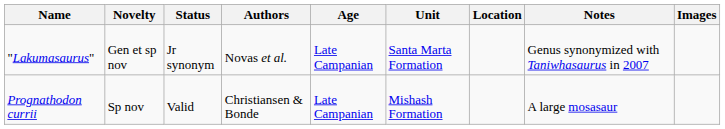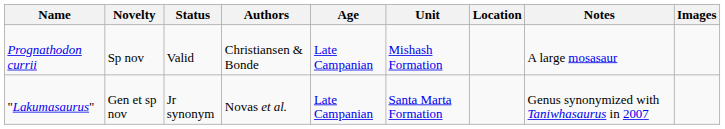 <table class="wikitable sortable" align="center" width="100%">
 <tr>
 <th>Name</th>
 <th>Novelty</th>
 <th>Status</th>
 <th>Authors</th>
 <th>Age</th>
 <th>Unit</th>
 <th>Location</th>
 <th>Notes</th>
 <th>Images</th>
 </tr>
 <tr>
+<td><br><em><a href='#'>Prognathodon currii</a></em></td>
+<td><br>Sp nov</td>
+<td><br>Valid</td>
+<td><br>Christiansen & Bonde</td>
+<td><br><a href='#'>Late Campanian</a></td>
+<td><br><a href='#'>Mishash Formation</a></td>
+<td><br></td>
+<td><br>A large <a href='#'>mosasaur</a></td>
+<td><br></td>
+</tr>
+<tr>
 <td><br>"<em><a href='#'>Lakumasaurus</a></em>"</td>
 <td><br>Gen et sp nov</td>
 <td><br>Jr synonym</td>
 <td><br>Novas <em>et al.</em></td>
 <td><br><a href='#'>Late Campanian</a></td>
 <td><br><a href='#'>Santa Marta Formation</a></td>
 <td><br></td>
 <td><br>Genus synonymized with <em><a href='#'>Taniwhasaurus</a></em> in <a href='#'>2007</a></td>
 <td><br></td>
 </tr>
-<tr>
-<td><br><em><a href='#'>Prognathodon currii</a></em></td>
-<td><br>Sp nov</td>
-<td><br>Valid</td>
-<td><br>Christiansen & Bonde</td>
-<td><br><a href='#'>Late Campanian</a></td>
-<td><br><a href='#'>Mishash Formation</a></td>
-<td><br></td>
-<td><br>A large <a href='#'>mosasaur</a></td>
-<td><br></td>
-</tr>
 </table>
